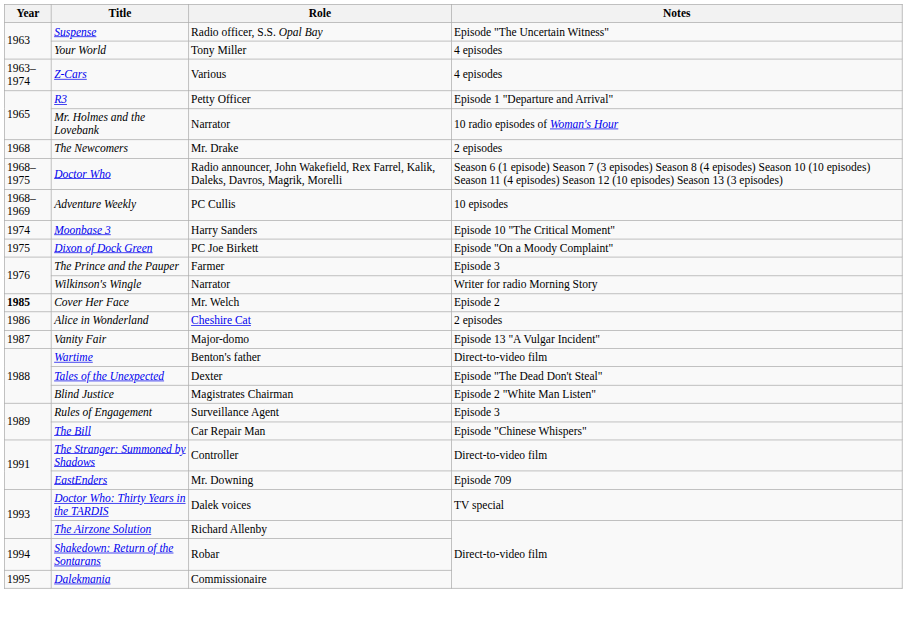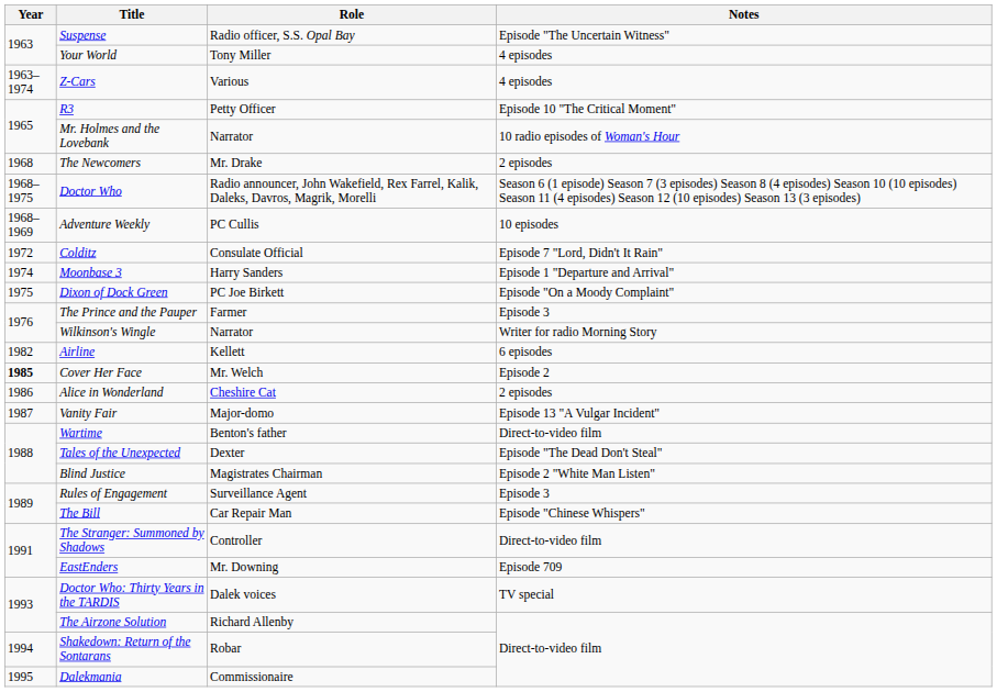 <table class="wikitable">
 <tr>
 <th>Year</th>
 <th>Title</th>
 <th>Role</th>
 <th>Notes</th>
 </tr>
 <tr>
 <td rowspan="2">1963</td>
 <td><em><a href='#'>Suspense</a></em></td>
 <td>Radio officer, S.S. <em>Opal Bay</em></td>
 <td>Episode "The Uncertain Witness"</td>
 </tr>
 <tr>
 <td><em>Your World</em></td>
 <td>Tony Miller</td>
 <td>4 episodes</td>
 </tr>
 <tr>
 <td>1963–1974</td>
 <td><em><a href='#'>Z-Cars</a></em></td>
 <td>Various</td>
 <td>4 episodes</td>
 </tr>
 <tr>
 <td rowspan="2">1965</td>
 <td><em><a href='#'>R3</a></em></td>
 <td>Petty Officer</td>
-<td>Episode 1 "Departure and Arrival"</td>
+<td>Episode 10 "The Critical Moment"</td>
 </tr>
 <tr>
 <td><em>Mr. Holmes and the Lovebank</em></td>
 <td>Narrator</td>
 <td>10 radio episodes of <em><a href='#'>Woman's Hour</a></em></td>
 </tr>
 <tr>
 <td>1968</td>
 <td><em>The Newcomers</em></td>
 <td>Mr. Drake</td>
 <td>2 episodes</td>
 </tr>
 <tr>
 <td>1968–1975</td>
 <td><em><a href='#'>Doctor Who</a></em></td>
 <td>Radio announcer, John Wakefield, Rex Farrel, Kalik, Daleks, Davros, Magrik, Morelli</td>
 <td>Season 6 (1 episode) Season 7 (3 episodes) Season 8 (4 episodes) Season 10 (10 episodes) Season 11 (4 episodes) Season 12 (10 episodes) Season 13 (3 episodes)</td>
 </tr>
 <tr>
 <td>1968–1969</td>
 <td><em>Adventure Weekly</em></td>
 <td>PC Cullis</td>
 <td>10 episodes</td>
 </tr>
 <tr>
+<td>1972</td>
+<td><em><a href='#'>Colditz</a></em></td>
+<td>Consulate Official</td>
+<td>Episode 7 "Lord, Didn't It Rain"</td>
+</tr>
+<tr>
 <td>1974</td>
 <td><em><a href='#'>Moonbase 3</a></em></td>
 <td>Harry Sanders</td>
-<td>Episode 10 "The Critical Moment"</td>
+<td>Episode 1 "Departure and Arrival"</td>
 </tr>
 <tr>
 <td>1975</td>
 <td><em><a href='#'>Dixon of Dock Green</a></em></td>
 <td>PC Joe Birkett</td>
 <td>Episode "On a Moody Complaint"</td>
 </tr>
 <tr>
 <td rowspan="2">1976</td>
 <td><em>The Prince and the Pauper</em></td>
 <td>Farmer</td>
 <td>Episode 3</td>
 </tr>
 <tr>
 <td><em>Wilkinson's Wingle</em></td>
 <td>Narrator</td>
 <td>Writer for radio Morning Story</td>
+</tr>
+<tr>
+<td>1982</td>
+<td><em><a href='#'>Airline</a></em></td>
+<td>Kellett</td>
+<td>6 episodes</td>
 </tr>
 <tr>
 <td><strong>1985</strong></td>
 <td><em>Cover Her Face</em></td>
 <td>Mr. Welch</td>
 <td>Episode 2</td>
 </tr>
 <tr>
 <td>1986</td>
 <td><em>Alice in Wonderland</em></td>
 <td><a href='#'>Cheshire Cat</a></td>
 <td>2 episodes</td>
 </tr>
 <tr>
 <td>1987</td>
 <td><em>Vanity Fair</em></td>
 <td>Major-domo</td>
 <td>Episode 13 "A Vulgar Incident"</td>
 </tr>
 <tr>
 <td rowspan="3">1988</td>
 <td><em><a href='#'>Wartime</a></em></td>
 <td>Benton's father</td>
 <td>Direct-to-video film</td>
 </tr>
 <tr>
 <td><em><a href='#'>Tales of the Unexpected</a></em></td>
 <td>Dexter</td>
 <td>Episode "The Dead Don't Steal"</td>
 </tr>
 <tr>
 <td><em>Blind Justice</em></td>
 <td>Magistrates Chairman</td>
 <td>Episode 2 "White Man Listen"</td>
 </tr>
 <tr>
 <td rowspan="2">1989</td>
 <td><em>Rules of Engagement </em></td>
 <td>Surveillance Agent</td>
 <td>Episode 3</td>
 </tr>
 <tr>
 <td><em><a href='#'>The Bill</a></em></td>
 <td>Car Repair Man</td>
 <td>Episode "Chinese Whispers"</td>
 </tr>
 <tr>
 <td rowspan="2">1991</td>
 <td><em><a href='#'>The Stranger: Summoned by Shadows</a></em></td>
 <td>Controller</td>
 <td>Direct-to-video film</td>
 </tr>
 <tr>
 <td><em><a href='#'>EastEnders</a></em></td>
 <td>Mr. Downing</td>
 <td>Episode 709</td>
 </tr>
 <tr>
 <td rowspan="2">1993</td>
 <td><em><a href='#'>Doctor Who: Thirty Years in the TARDIS</a></em></td>
 <td>Dalek voices</td>
 <td>TV special</td>
 </tr>
 <tr>
 <td><em><a href='#'>The Airzone Solution</a></em></td>
 <td>Richard Allenby</td>
 <td rowspan="3">Direct-to-video film</td>
 </tr>
 <tr>
 <td>1994</td>
 <td><em><a href='#'>Shakedown: Return of the Sontarans</a></em></td>
 <td>Robar</td>
 </tr>
 <tr>
 <td>1995</td>
 <td><em><a href='#'>Dalekmania</a></em></td>
 <td>Commissionaire</td>
 </tr>
 </table>
